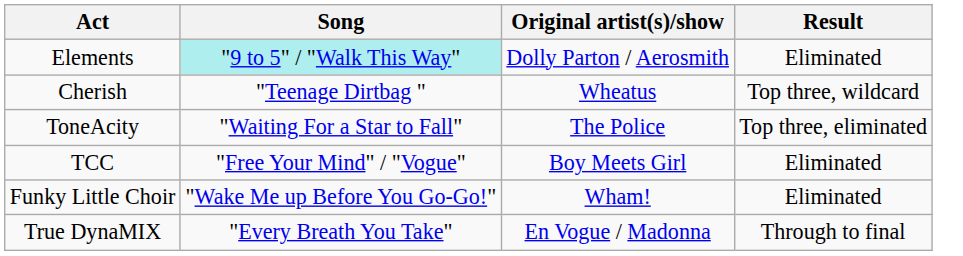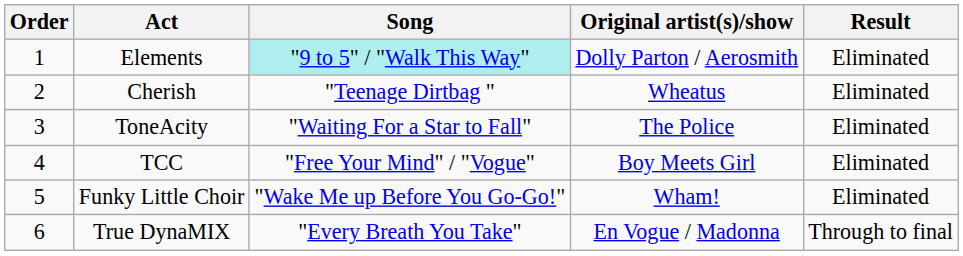 <table class="wikitable" style="text-align:center;">
 <tr>
+<th>Order</th>
 <th>Act</th>
 <th>Song</th>
 <th>Original artist(s)/show</th>
 <th>Result</th>
 </tr>
 <tr>
+<td style="text-align:center;">1</td>
 <td>Elements</td>
 <td style="background: paleturquoise;">"<a href='#'>9 to 5</a>" / "<a href='#'>Walk This Way</a>"</td>
 <td><a href='#'>Dolly Parton</a> / <a href='#'>Aerosmith</a></td>
 <td>Eliminated</td>
 </tr>
 <tr>
+<td style="text-align:center;">2</td>
 <td>Cherish</td>
 <td>"<a href='#'>Teenage Dirtbag</a> "</td>
 <td><a href='#'>Wheatus</a></td>
-<td>Top three, wildcard</td>
+<td>Eliminated</td>
 </tr>
 <tr>
+<td style="text-align:center;">3</td>
 <td>ToneAcity</td>
 <td>"<a href='#'>Waiting For a Star to Fall</a>"</td>
 <td><a href='#'>The Police</a></td>
-<td>Top three, eliminated</td>
+<td>Eliminated</td>
 </tr>
 <tr>
+<td style="text-align:center;">4</td>
 <td>TCC</td>
 <td>"<a href='#'>Free Your Mind</a>" / "<a href='#'>Vogue</a>"</td>
 <td><a href='#'>Boy Meets Girl</a></td>
 <td>Eliminated</td>
 </tr>
 <tr>
+<td style="text-align:center;">5</td>
 <td>Funky Little Choir</td>
 <td>"<a href='#'>Wake Me up Before You Go-Go!</a>"</td>
 <td><a href='#'>Wham!</a></td>
 <td>Eliminated</td>
 </tr>
 <tr>
+<td style="text-align:center;">6</td>
 <td>True DynaMIX</td>
 <td>"<a href='#'>Every Breath You Take</a>"</td>
 <td><a href='#'>En Vogue</a> / <a href='#'>Madonna</a></td>
 <td>Through to final</td>
 </tr>
 </table>
